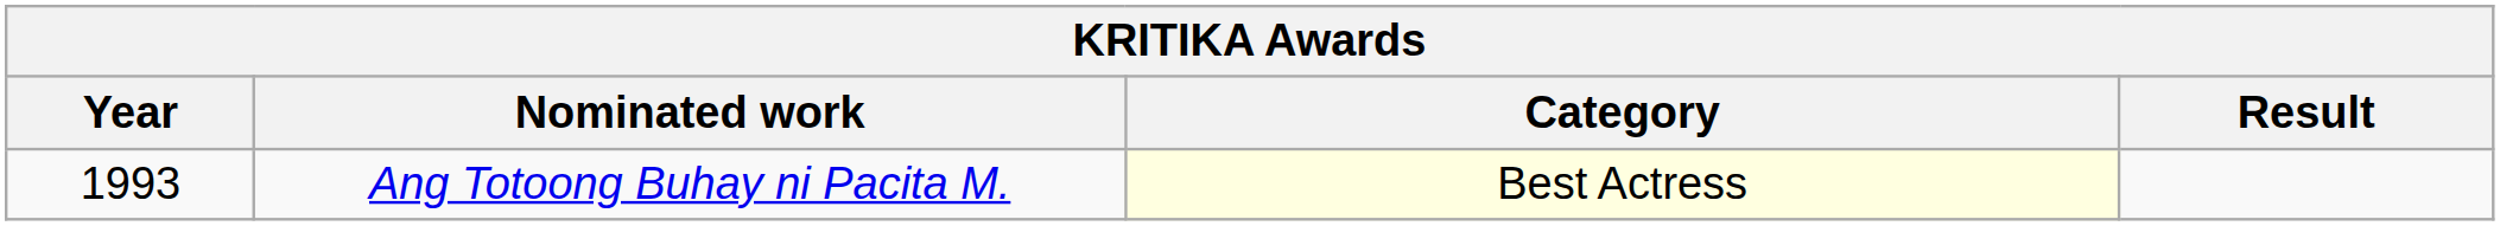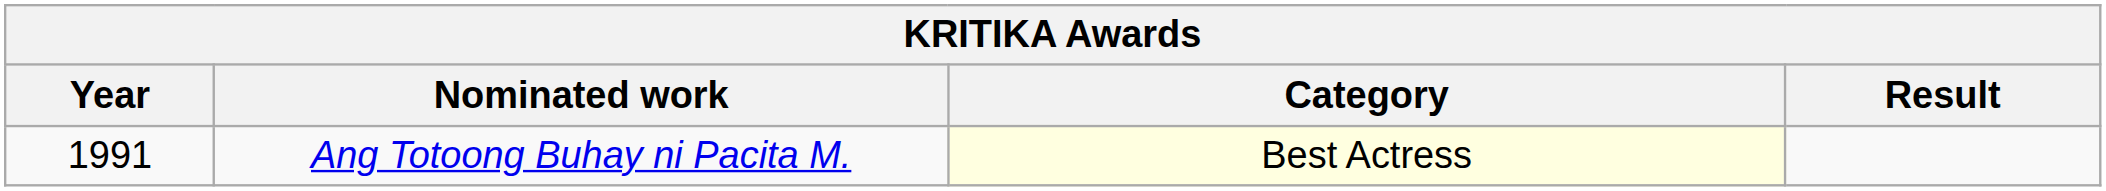 <table width="70%" class="wikitable sortable">
 <tr>
 <th colspan="4" align="center"><strong>KRITIKA Awards</strong></th>
 </tr>
 <tr>
 <th width="10%">Year</th>
 <th width="35%">Nominated work</th>
 <th width="40%">Category</th>
 <th width="15%">Result</th>
 </tr>
 <tr>
-<td align="center">1993</td>
+<td align="center">1991</td>
 <td align="center"><em><a href='#'>Ang Totoong Buhay ni Pacita M.</a></em></td>
 <td align="center" style="background: lightyellow;">Best Actress</td>
 <td></td>
 </tr>
 </table>
